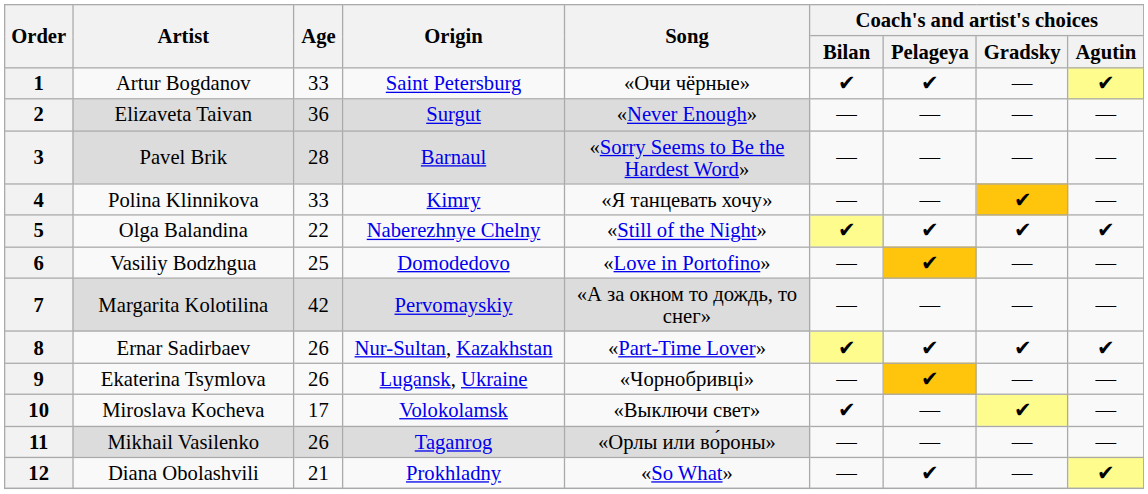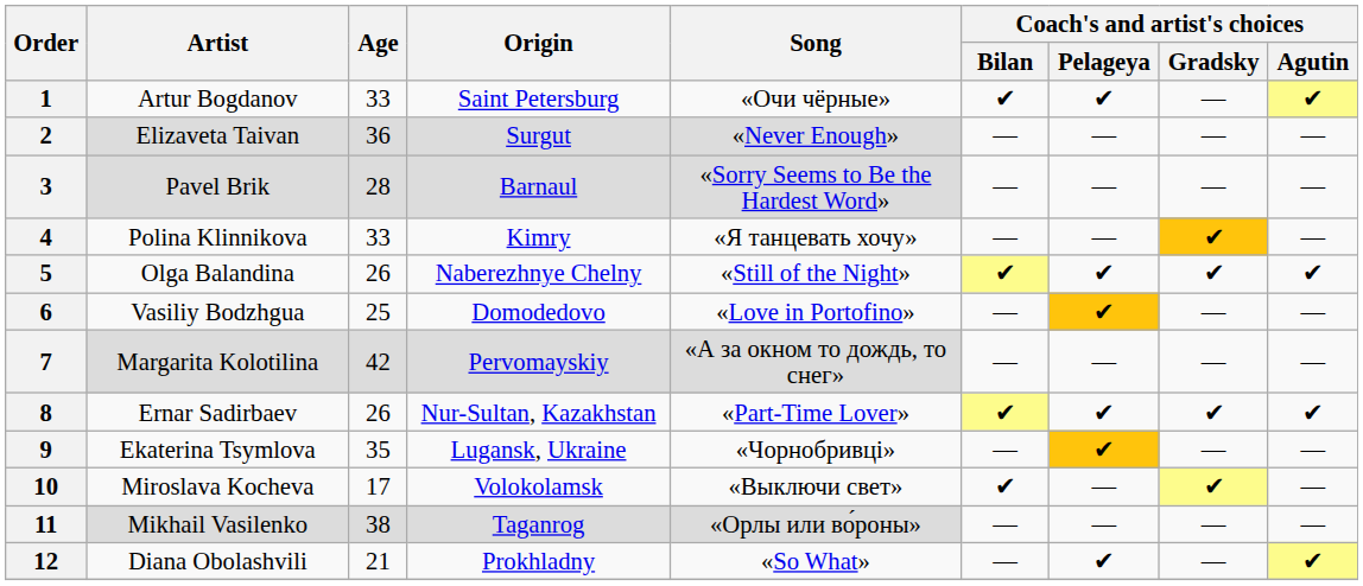 <table class="wikitable" style="text-align:center; line-height:17px; width:100%;">
 <tr>
 <th scope="col" rowspan=2 style="width:04%;">Order</th>
 <th scope="col" rowspan=2 style="width:18%;">Artist</th>
 <th scope="col" rowspan=2 style="width:04%;">Age</th>
 <th scope="col" rowspan=2 style="width:18%;">Origin</th>
 <th scope="col" rowspan=2 style="width:20%;">Song</th>
 <th scope="col" colspan=4 style="width:24%;">Coach's and artist's choices</th>
 </tr>
 <tr>
 <th style="width:06%;">Bilan</th>
 <th style="width:06%;">Pelageya</th>
 <th style="width:06%;">Gradsky</th>
 <th style="width:06%;">Agutin</th>
 </tr>
 <tr>
 <th>1</th>
 <td>Artur Bogdanov</td>
 <td>33</td>
 <td><a href='#'>Saint Petersburg</a></td>
 <td>«Очи чёрные»</td>
 <td>✔</td>
 <td>✔</td>
 <td>—</td>
 <td style="background-color:#fdfc8c;">✔</td>
 </tr>
 <tr>
 <th>2</th>
 <td style="background-color:#DCDCDC;">Elizaveta Taivan</td>
 <td style="background-color:#DCDCDC;">36</td>
 <td style="background-color:#DCDCDC;"><a href='#'>Surgut</a></td>
 <td style="background-color:#DCDCDC;">«<a href='#'>Never Enough</a>»</td>
 <td>—</td>
 <td>—</td>
 <td>—</td>
 <td>—</td>
 </tr>
 <tr>
 <th>3</th>
 <td style="background-color:#DCDCDC;">Pavel Brik</td>
 <td style="background-color:#DCDCDC;">28</td>
 <td style="background-color:#DCDCDC;"><a href='#'>Barnaul</a></td>
 <td style="background-color:#DCDCDC;">«<a href='#'>Sorry Seems to Be the Hardest Word</a>»</td>
 <td>—</td>
 <td>—</td>
 <td>—</td>
 <td>—</td>
 </tr>
 <tr>
 <th>4</th>
 <td>Polina Klinnikova</td>
 <td>33</td>
 <td><a href='#'>Kimry</a></td>
 <td>«Я танцевать хочу»</td>
 <td>—</td>
 <td>—</td>
 <td style="background-color:#FFC40C;">✔</td>
 <td>—</td>
 </tr>
 <tr>
 <th>5</th>
 <td>Olga Balandina</td>
-<td>22</td>
+<td>26</td>
 <td><a href='#'>Naberezhnye Chelny</a></td>
 <td>«<a href='#'>Still of the Night</a>»</td>
 <td style="background-color:#fdfc8c;">✔</td>
 <td>✔</td>
 <td>✔</td>
 <td>✔</td>
 </tr>
 <tr>
 <th>6</th>
 <td>Vasiliy Bodzhgua</td>
 <td>25</td>
 <td><a href='#'>Domodedovo</a></td>
 <td>«<a href='#'>Love in Portofino</a>»</td>
 <td>—</td>
 <td style="background-color:#FFC40C;">✔</td>
 <td>—</td>
 <td>—</td>
 </tr>
 <tr>
 <th>7</th>
 <td style="background-color:#DCDCDC;">Margarita Kolotilina</td>
 <td style="background-color:#DCDCDC;">42</td>
 <td style="background-color:#DCDCDC;"><a href='#'>Pervomayskiy</a></td>
 <td style="background-color:#DCDCDC;">«А за окном то дождь, то снег»</td>
 <td>—</td>
 <td>—</td>
 <td>—</td>
 <td>—</td>
 </tr>
 <tr>
 <th>8</th>
 <td>Ernar Sadirbaev</td>
 <td>26</td>
 <td><a href='#'>Nur-Sultan</a>, <a href='#'>Kazakhstan</a></td>
 <td>«<a href='#'>Part-Time Lover</a>»</td>
 <td style="background-color:#fdfc8c;">✔</td>
 <td>✔</td>
 <td>✔</td>
 <td>✔</td>
 </tr>
 <tr>
 <th>9</th>
 <td>Ekaterina Tsymlova</td>
-<td>26</td>
+<td>35</td>
 <td><a href='#'>Lugansk</a>, <a href='#'>Ukraine</a></td>
 <td>«Чорнобривці»</td>
 <td>—</td>
 <td style="background-color:#FFC40C;">✔</td>
 <td>—</td>
 <td>—</td>
 </tr>
 <tr>
 <th>10</th>
 <td>Miroslava Kocheva</td>
 <td>17</td>
 <td><a href='#'>Volokolamsk</a></td>
 <td>«Выключи свет»</td>
 <td>✔</td>
 <td>—</td>
 <td style="background-color:#fdfc8c;">✔</td>
 <td>—</td>
 </tr>
 <tr>
 <th>11</th>
 <td style="background-color:#DCDCDC;">Mikhail Vasilenko</td>
-<td style="background-color:#DCDCDC;">26</td>
+<td style="background-color:#DCDCDC;">38</td>
 <td style="background-color:#DCDCDC;"><a href='#'>Taganrog</a></td>
 <td style="background-color:#DCDCDC;">«Орлы или во́роны»</td>
 <td>—</td>
 <td>—</td>
 <td>—</td>
 <td>—</td>
 </tr>
 <tr>
 <th>12</th>
 <td>Diana Obolashvili</td>
 <td>21</td>
 <td><a href='#'>Prokhladny</a></td>
 <td>«<a href='#'>So What</a>»</td>
 <td>—</td>
 <td>✔</td>
 <td>—</td>
 <td style="background-color:#fdfc8c;">✔</td>
 </tr>
 <tr>
 </tr>
 </table>
